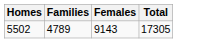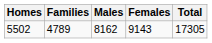 <table class="wikitable">
 <tr>
 <th>Homes</th>
 <th>Families</th>
+<th>Males</th>
 <th>Females</th>
 <th>Total</th>
 </tr>
 <tr>
 <td>5502</td>
 <td>4789</td>
+<td>8162</td>
 <td>9143</td>
 <td>17305</td>
 </tr>
 </table>
